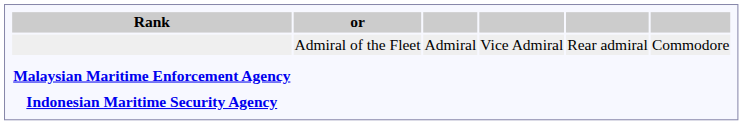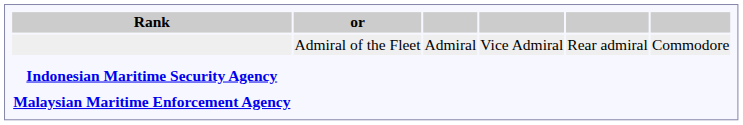 <table style="border:1px solid #8888aa; background-color:#f7f8ff; padding:5px; font-size:95%; margin: 0px 12px 12px 0px;">
 <tr style="background-color:#CCCCCC; text-align:center;">
 <th>Rank</th>
 <th> or<br></th>
 <th></th>
 <th></th>
 <th></th>
 <th></th>
 </tr>
 <tr style="text-align:center; background:#efefef;">
 <td></td>
 <td>Admiral of the Fleet</td>
 <td>Admiral</td>
 <td>Vice Admiral</td>
 <td>Rear admiral</td>
 <td>Commodore</td>
 </tr>
 <tr style="text-align:center;">
 <td><strong></strong></td>
 <td></td>
 <td></td>
 <td></td>
 <td></td>
 <td></td>
 </tr>
 <tr style="text-align:center;">
 <td><strong></strong></td>
 <td></td>
 <td></td>
 <td></td>
 <td></td>
 <td></td>
 </tr>
 <tr style="text-align:center;">
-<td><strong> <a href='#'>Malaysian Maritime Enforcement Agency</a></strong></td>
+<td><strong> <a href='#'>Indonesian Maritime Security Agency</a></strong></td>
 <td></td>
 <td></td>
 <td></td>
 <td></td>
 <td></td>
 </tr>
 <tr style="text-align:center;">
 <td><strong></strong></td>
 <td></td>
 <td></td>
 <td></td>
 <td></td>
 <td></td>
 </tr>
 <tr style="text-align:center;">
-<td><strong> <a href='#'>Indonesian Maritime Security Agency</a></strong></td>
+<td><strong> <a href='#'>Malaysian Maritime Enforcement Agency</a></strong></td>
 <td></td>
 <td></td>
 <td></td>
 <td></td>
 <td></td>
 </tr>
 </table>
